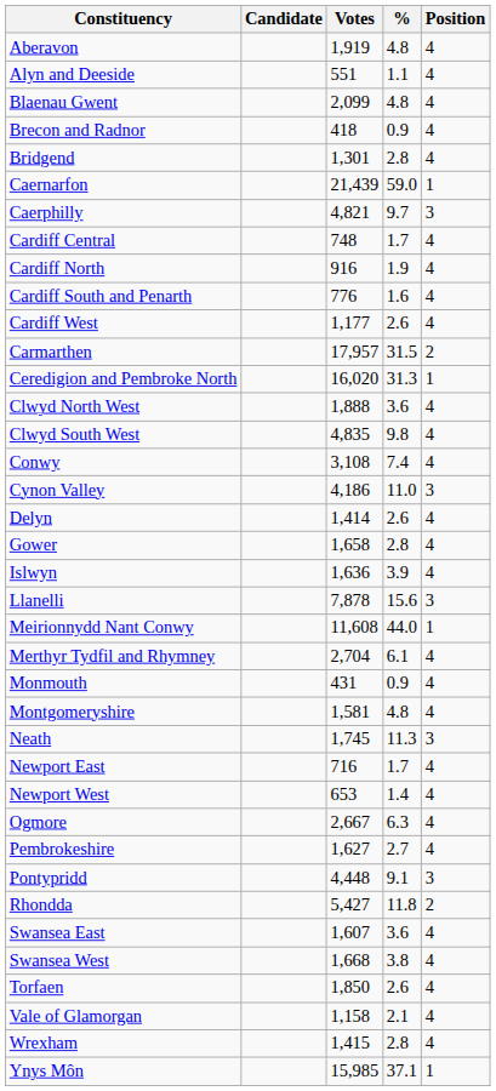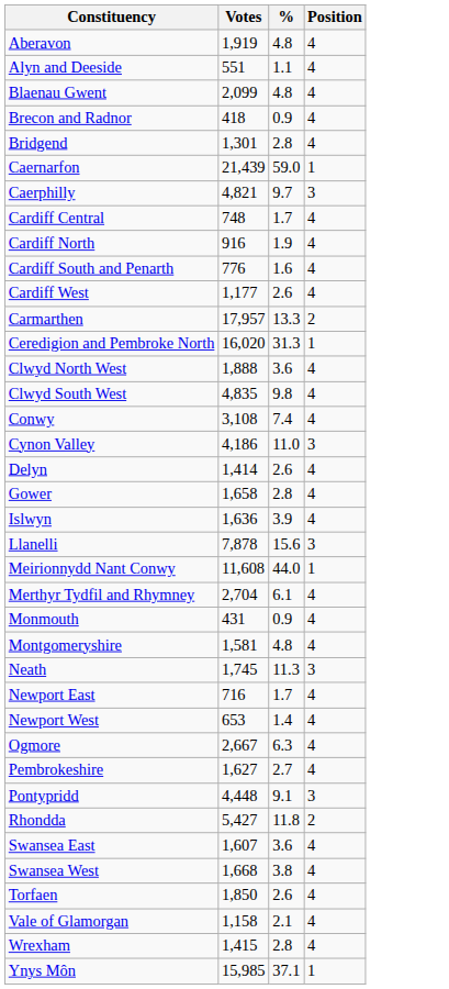 <table class="wikitable sortable">
 <tr>
 <th>Constituency</th>
-<th>Candidate</th>
 <th>Votes</th>
 <th>%</th>
 <th>Position</th>
 </tr>
 <tr>
 <td><a href='#'>Aberavon</a></td>
-<td></td>
 <td>1,919</td>
 <td>4.8</td>
 <td>4</td>
 </tr>
 <tr>
 <td><a href='#'>Alyn and Deeside</a></td>
-<td></td>
 <td>551</td>
 <td>1.1</td>
 <td>4</td>
 </tr>
 <tr>
 <td><a href='#'>Blaenau Gwent</a></td>
-<td></td>
 <td>2,099</td>
 <td>4.8</td>
 <td>4</td>
 </tr>
 <tr>
 <td><a href='#'>Brecon and Radnor</a></td>
-<td></td>
 <td>418</td>
 <td>0.9</td>
 <td>4</td>
 </tr>
 <tr>
 <td><a href='#'>Bridgend</a></td>
-<td></td>
 <td>1,301</td>
 <td>2.8</td>
 <td>4</td>
 </tr>
 <tr>
 <td><a href='#'>Caernarfon</a></td>
-<td></td>
 <td>21,439</td>
 <td>59.0</td>
 <td>1</td>
 </tr>
 <tr>
 <td><a href='#'>Caerphilly</a></td>
-<td></td>
 <td>4,821</td>
 <td>9.7</td>
 <td>3</td>
 </tr>
 <tr>
 <td><a href='#'>Cardiff Central</a></td>
-<td></td>
 <td>748</td>
 <td>1.7</td>
 <td>4</td>
 </tr>
 <tr>
 <td><a href='#'>Cardiff North</a></td>
-<td></td>
 <td>916</td>
 <td>1.9</td>
 <td>4</td>
 </tr>
 <tr>
 <td><a href='#'>Cardiff South and Penarth</a></td>
-<td></td>
 <td>776</td>
 <td>1.6</td>
 <td>4</td>
 </tr>
 <tr>
 <td><a href='#'>Cardiff West</a></td>
-<td></td>
 <td>1,177</td>
 <td>2.6</td>
 <td>4</td>
 </tr>
 <tr>
 <td><a href='#'>Carmarthen</a></td>
-<td></td>
 <td>17,957</td>
-<td>31.5</td>
+<td>13.3</td>
 <td>2</td>
 </tr>
 <tr>
 <td><a href='#'>Ceredigion and Pembroke North</a></td>
-<td></td>
 <td>16,020</td>
 <td>31.3</td>
 <td>1</td>
 </tr>
 <tr>
 <td><a href='#'>Clwyd North West</a></td>
-<td></td>
 <td>1,888</td>
 <td>3.6</td>
 <td>4</td>
 </tr>
 <tr>
 <td><a href='#'>Clwyd South West</a></td>
-<td></td>
 <td>4,835</td>
 <td>9.8</td>
 <td>4</td>
 </tr>
 <tr>
 <td><a href='#'>Conwy</a></td>
-<td></td>
 <td>3,108</td>
 <td>7.4</td>
 <td>4</td>
 </tr>
 <tr>
 <td><a href='#'>Cynon Valley</a></td>
-<td></td>
 <td>4,186</td>
 <td>11.0</td>
 <td>3</td>
 </tr>
 <tr>
 <td><a href='#'>Delyn</a></td>
-<td></td>
 <td>1,414</td>
 <td>2.6</td>
 <td>4</td>
 </tr>
 <tr>
 <td><a href='#'>Gower</a></td>
-<td></td>
 <td>1,658</td>
 <td>2.8</td>
 <td>4</td>
 </tr>
 <tr>
 <td><a href='#'>Islwyn</a></td>
-<td></td>
 <td>1,636</td>
 <td>3.9</td>
 <td>4</td>
 </tr>
 <tr>
 <td><a href='#'>Llanelli</a></td>
-<td></td>
 <td>7,878</td>
 <td>15.6</td>
 <td>3</td>
 </tr>
 <tr>
 <td><a href='#'>Meirionnydd Nant Conwy</a></td>
-<td></td>
 <td>11,608</td>
 <td>44.0</td>
 <td>1</td>
 </tr>
 <tr>
 <td><a href='#'>Merthyr Tydfil and Rhymney</a></td>
-<td></td>
 <td>2,704</td>
 <td>6.1</td>
 <td>4</td>
 </tr>
 <tr>
 <td><a href='#'>Monmouth</a></td>
-<td></td>
 <td>431</td>
 <td>0.9</td>
 <td>4</td>
 </tr>
 <tr>
 <td><a href='#'>Montgomeryshire</a></td>
-<td></td>
 <td>1,581</td>
 <td>4.8</td>
 <td>4</td>
 </tr>
 <tr>
 <td><a href='#'>Neath</a></td>
-<td></td>
 <td>1,745</td>
 <td>11.3</td>
 <td>3</td>
 </tr>
 <tr>
 <td><a href='#'>Newport East</a></td>
-<td></td>
 <td>716</td>
 <td>1.7</td>
 <td>4</td>
 </tr>
 <tr>
 <td><a href='#'>Newport West</a></td>
-<td></td>
 <td>653</td>
 <td>1.4</td>
 <td>4</td>
 </tr>
 <tr>
 <td><a href='#'>Ogmore</a></td>
-<td></td>
 <td>2,667</td>
 <td>6.3</td>
 <td>4</td>
 </tr>
 <tr>
 <td><a href='#'>Pembrokeshire</a></td>
-<td></td>
 <td>1,627</td>
 <td>2.7</td>
 <td>4</td>
 </tr>
 <tr>
 <td><a href='#'>Pontypridd</a></td>
-<td></td>
 <td>4,448</td>
 <td>9.1</td>
 <td>3</td>
 </tr>
 <tr>
 <td><a href='#'>Rhondda</a></td>
-<td></td>
 <td>5,427</td>
 <td>11.8</td>
 <td>2</td>
 </tr>
 <tr>
 <td><a href='#'>Swansea East</a></td>
-<td></td>
 <td>1,607</td>
 <td>3.6</td>
 <td>4</td>
 </tr>
 <tr>
 <td><a href='#'>Swansea West</a></td>
-<td></td>
 <td>1,668</td>
 <td>3.8</td>
 <td>4</td>
 </tr>
 <tr>
 <td><a href='#'>Torfaen</a></td>
-<td></td>
 <td>1,850</td>
 <td>2.6</td>
 <td>4</td>
 </tr>
 <tr>
 <td><a href='#'>Vale of Glamorgan</a></td>
-<td></td>
 <td>1,158</td>
 <td>2.1</td>
 <td>4</td>
 </tr>
 <tr>
 <td><a href='#'>Wrexham</a></td>
-<td></td>
 <td>1,415</td>
 <td>2.8</td>
 <td>4</td>
 </tr>
 <tr>
 <td><a href='#'>Ynys Môn</a></td>
-<td></td>
 <td>15,985</td>
 <td>37.1</td>
 <td>1</td>
 </tr>
 </table>
